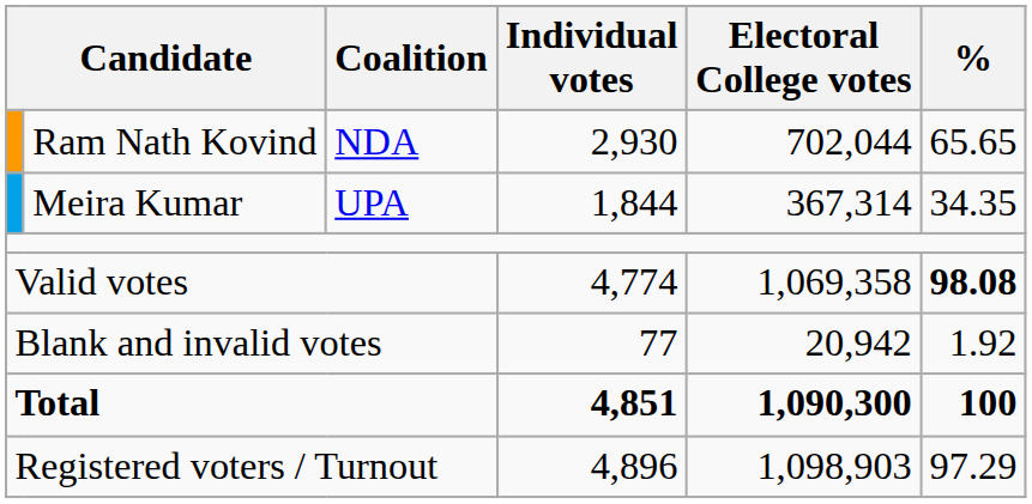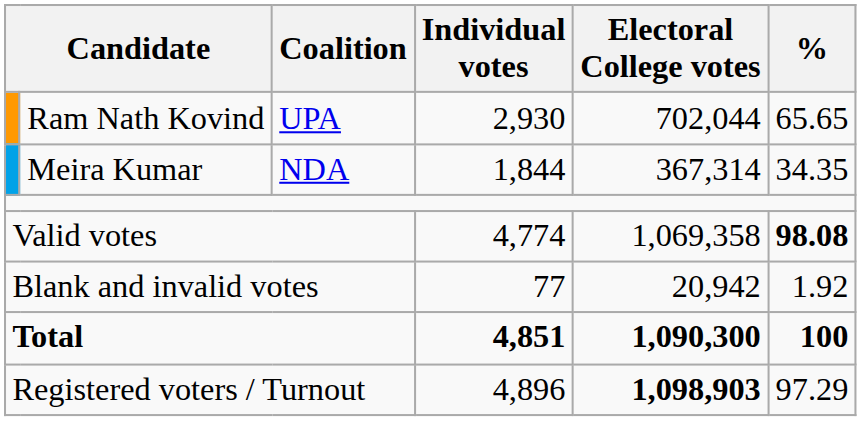 <table class="wikitable" style=text-align:right>
 <tr>
 <th colspan=2>Candidate</th>
 <th>Coalition</th>
 <th>Individual<br>votes</th>
 <th>Electoral<br>College votes</th>
 <th>%</th>
 </tr>
 <tr>
 <td bgcolor=#ff9900></td>
 <td align=left>Ram Nath Kovind</td>
-<td align=left><a href='#'>NDA</a></td>
+<td align=left><a href='#'>UPA</a></td>
 <td>2,930</td>
 <td>702,044</td>
 <td>65.65</td>
 </tr>
 <tr>
 <td bgcolor=#01A2E8></td>
 <td align=left>Meira Kumar</td>
-<td align=left><a href='#'>UPA</a></td>
+<td align=left><a href='#'>NDA</a></td>
 <td>1,844</td>
 <td>367,314</td>
 <td>34.35</td>
 </tr>
 <tr>
 <td colspan=10></td>
 </tr>
 <tr>
 <td colspan=3 align=left>Valid votes</td>
 <td>4,774</td>
 <td>1,069,358</td>
 <td><strong>98.08</strong></td>
 </tr>
 <tr>
 <td colspan=3 align=left>Blank and invalid votes</td>
 <td>77</td>
 <td>20,942</td>
 <td>1.92</td>
 </tr>
 <tr>
 <td colspan=3 align=left><strong>Total</strong></td>
 <td><strong>4,851 </strong></td>
 <td><strong>1,090,300 </strong></td>
 <td><strong>100</strong></td>
 </tr>
 <tr>
 <td colspan=3 align=left>Registered voters / Turnout</td>
 <td>4,896</td>
-<td>1,098,903</td>
+<td><strong>1,098,903</strong></td>
 <td>97.29</td>
 </tr>
 </table>
